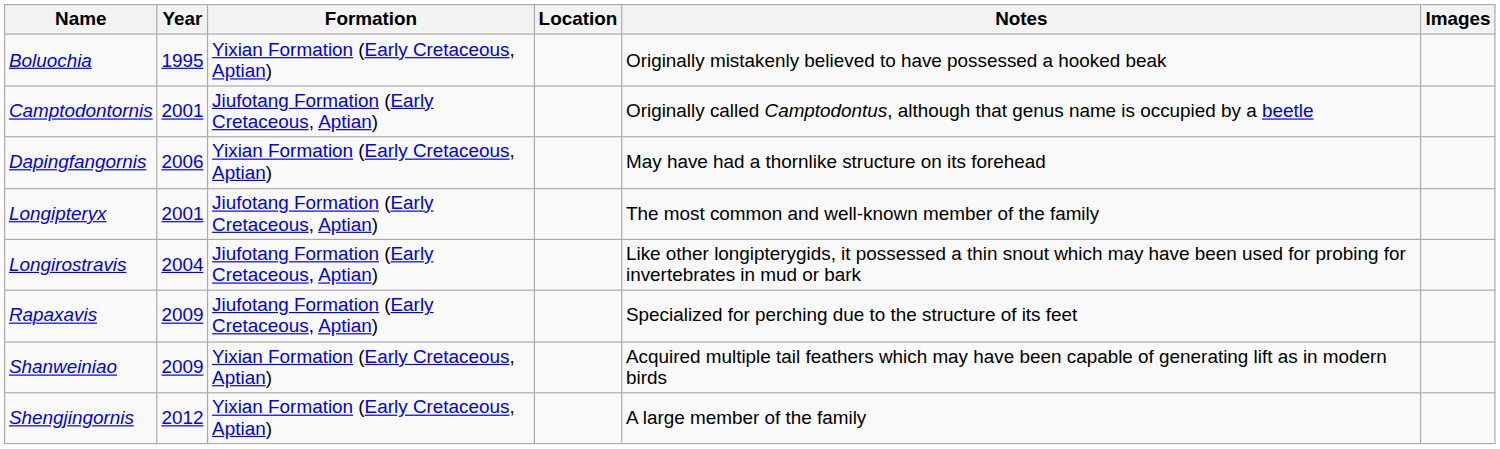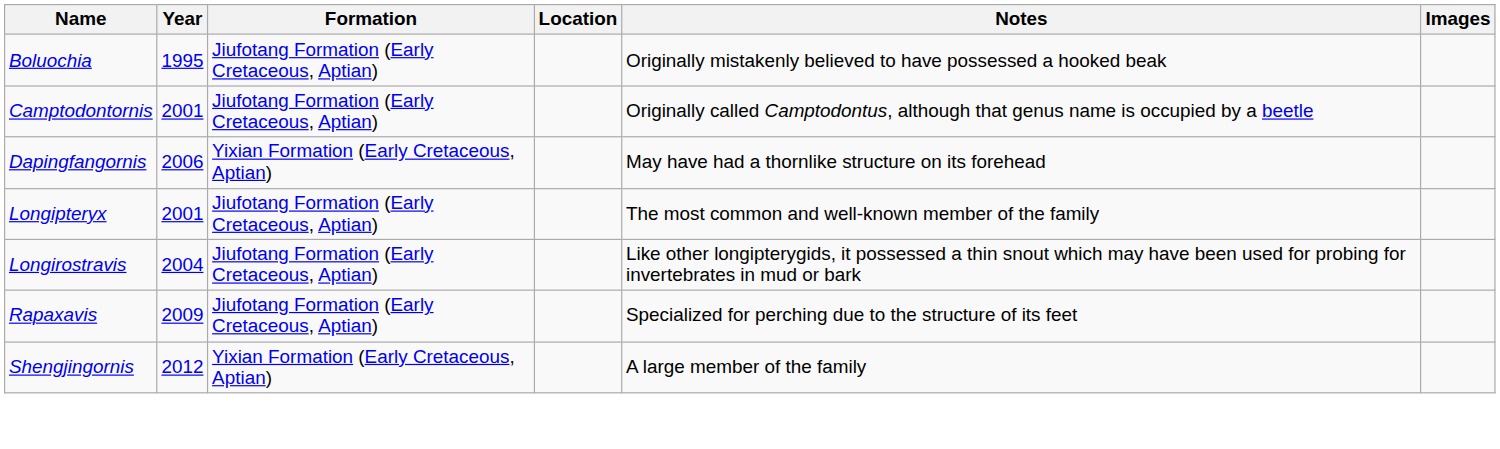 <table class="wikitable sortable" align="center" width="100%">
 <tr>
 <th>Name</th>
 <th>Year</th>
 <th>Formation</th>
 <th>Location</th>
 <th>Notes</th>
 <th>Images</th>
 </tr>
 <tr>
 <td><em><a href='#'>Boluochia</a></em></td>
 <td><a href='#'>1995</a></td>
-<td><a href='#'>Yixian Formation</a> (<a href='#'>Early Cretaceous</a>, <a href='#'>Aptian</a>)</td>
+<td><a href='#'>Jiufotang Formation</a> (<a href='#'>Early Cretaceous</a>, <a href='#'>Aptian</a>)</td>
 <td></td>
 <td>Originally mistakenly believed to have possessed a hooked beak</td>
 <td></td>
 </tr>
 <tr>
 <td><em><a href='#'>Camptodontornis</a></em></td>
 <td><a href='#'>2001</a></td>
 <td><a href='#'>Jiufotang Formation</a> (<a href='#'>Early Cretaceous</a>, <a href='#'>Aptian</a>)</td>
 <td></td>
 <td>Originally called <em>Camptodontus</em>, although that genus name is occupied by a <a href='#'>beetle</a></td>
 <td></td>
 </tr>
 <tr>
 <td><em><a href='#'>Dapingfangornis</a></em></td>
 <td><a href='#'>2006</a></td>
 <td><a href='#'>Yixian Formation</a> (<a href='#'>Early Cretaceous</a>, <a href='#'>Aptian</a>)</td>
 <td></td>
 <td>May have had a thornlike structure on its forehead</td>
 <td></td>
 </tr>
 <tr>
 <td><em><a href='#'>Longipteryx</a></em></td>
 <td><a href='#'>2001</a></td>
 <td><a href='#'>Jiufotang Formation</a> (<a href='#'>Early Cretaceous</a>, <a href='#'>Aptian</a>)</td>
 <td></td>
 <td>The most common and well-known member of the family</td>
 <td></td>
 </tr>
 <tr>
 <td><em><a href='#'>Longirostravis</a></em></td>
 <td><a href='#'>2004</a></td>
 <td><a href='#'>Jiufotang Formation</a> (<a href='#'>Early Cretaceous</a>, <a href='#'>Aptian</a>)</td>
 <td></td>
 <td>Like other longipterygids, it possessed a thin snout which may have been used for probing for invertebrates in mud or bark</td>
 <td></td>
 </tr>
 <tr>
 <td><em><a href='#'>Rapaxavis</a></em></td>
 <td><a href='#'>2009</a></td>
 <td><a href='#'>Jiufotang Formation</a> (<a href='#'>Early Cretaceous</a>, <a href='#'>Aptian</a>)</td>
 <td></td>
 <td>Specialized for perching due to the structure of its feet</td>
 <td></td>
 </tr>
 <tr>
-<td><em><a href='#'>Shanweiniao</a></em></td>
-<td><a href='#'>2009</a></td>
-<td><a href='#'>Yixian Formation</a> (<a href='#'>Early Cretaceous</a>, <a href='#'>Aptian</a>)</td>
-<td></td>
-<td>Acquired multiple tail feathers which may have been capable of generating lift as in modern birds</td>
-<td></td>
-</tr>
-<tr>
 <td><em><a href='#'>Shengjingornis</a></em></td>
 <td><a href='#'>2012</a></td>
 <td><a href='#'>Yixian Formation</a> (<a href='#'>Early Cretaceous</a>, <a href='#'>Aptian</a>)</td>
 <td></td>
 <td>A large member of the family</td>
 <td></td>
 </tr>
 </table>
